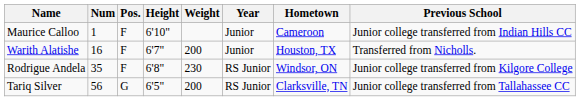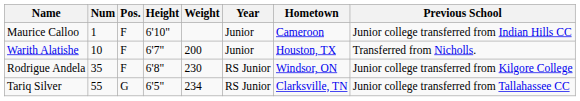 <table class="wikitable sortable" style="font-size:100%;" border="1">
 <tr>
 <th>Name</th>
 <th>Num</th>
 <th>Pos.</th>
 <th>Height</th>
 <th>Weight</th>
 <th>Year</th>
 <th>Hometown</th>
 <th class="unsortable">Previous School</th>
 </tr>
 <tr>
 <td>Maurice Calloo</td>
 <td>1</td>
 <td>F</td>
 <td>6'10"</td>
 <td></td>
 <td>Junior</td>
 <td><a href='#'>Cameroon</a></td>
 <td>Junior college transferred from <a href='#'>Indian Hills CC</a></td>
 </tr>
 <tr>
 <td><a href='#'>Warith Alatishe</a></td>
-<td>16</td>
+<td>10</td>
 <td>F</td>
 <td>6'7"</td>
 <td>200</td>
 <td>Junior</td>
 <td><a href='#'>Houston, TX</a></td>
 <td>Transferred from <a href='#'>Nicholls</a>.</td>
 </tr>
 <tr>
 <td>Rodrigue Andela</td>
 <td>35</td>
 <td>F</td>
 <td>6'8"</td>
 <td>230</td>
 <td>RS Junior</td>
 <td><a href='#'>Windsor, ON</a></td>
 <td>Junior college transferred from <a href='#'>Kilgore College</a></td>
 </tr>
 <tr>
 <td>Tariq Silver</td>
-<td>56</td>
+<td>55</td>
 <td>G</td>
 <td>6'5"</td>
-<td>200</td>
+<td>234</td>
 <td>RS Junior</td>
 <td><a href='#'>Clarksville, TN</a></td>
 <td>Junior college transferred from <a href='#'>Tallahassee CC</a></td>
 </tr>
 </table>
